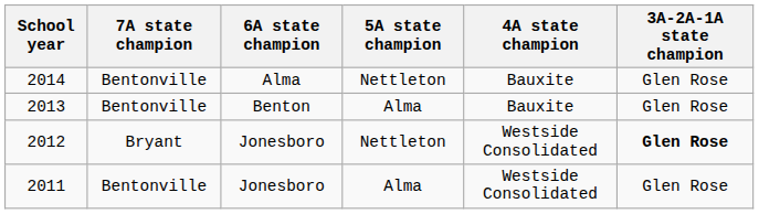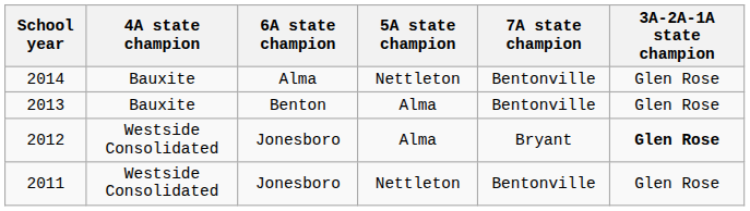 <table class="wikitable sortable">
 <tr align="center">
 <th>School year</th>
-<th>7A state champion</th>
+<th>4A state champion</th>
 <th>6A state champion</th>
 <th>5A state champion</th>
-<th>4A state champion</th>
+<th>7A state champion</th>
 <th>3A-2A-1A state champion</th>
 </tr>
 <tr align="center">
 <td>2014</td>
-<td>Bentonville</td>
+<td>Bauxite</td>
 <td>Alma</td>
 <td>Nettleton</td>
-<td>Bauxite</td>
+<td>Bentonville</td>
 <td>Glen Rose</td>
 </tr>
 <tr align="center">
 <td>2013</td>
-<td>Bentonville</td>
+<td>Bauxite</td>
 <td>Benton</td>
 <td>Alma</td>
-<td>Bauxite</td>
+<td>Bentonville</td>
 <td>Glen Rose</td>
 </tr>
 <tr align="center">
 <td>2012</td>
+<td>Westside Consolidated</td>
+<td>Jonesboro</td>
+<td>Alma</td>
 <td>Bryant</td>
-<td>Jonesboro</td>
-<td>Nettleton</td>
-<td>Westside Consolidated</td>
 <td><strong>Glen Rose</strong></td>
 </tr>
 <tr align="center">
 <td>2011</td>
+<td>Westside Consolidated</td>
+<td>Jonesboro</td>
+<td>Nettleton</td>
 <td>Bentonville</td>
-<td>Jonesboro</td>
-<td>Alma</td>
-<td>Westside Consolidated</td>
 <td>Glen Rose</td>
 </tr>
 </table>
